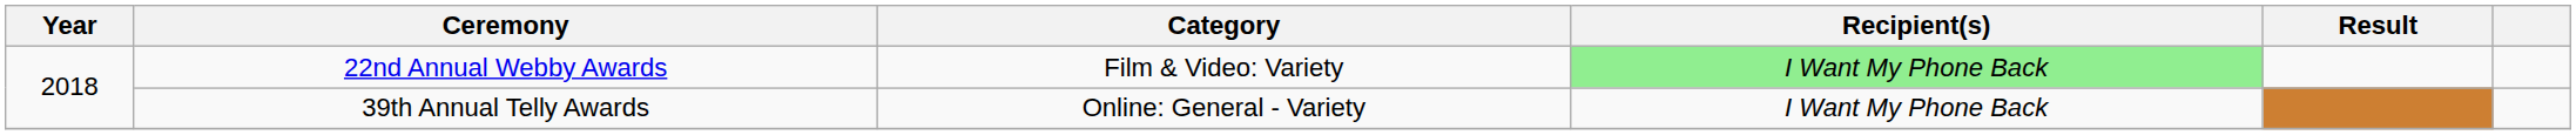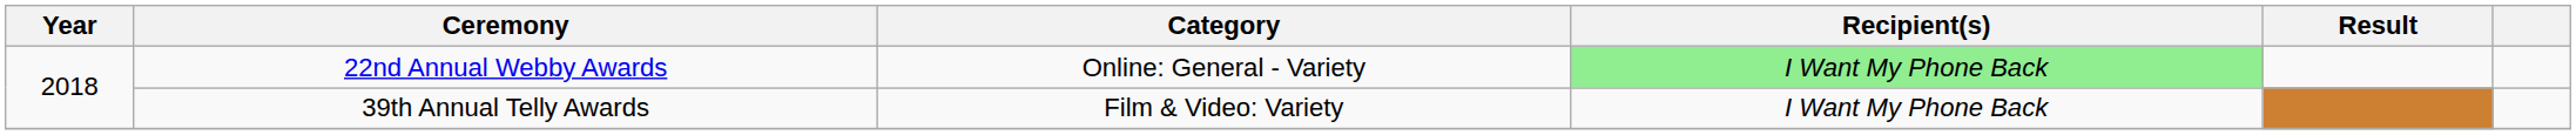 <table class="wikitable sortable plainrowheaders" style="width:100%;">
 <tr>
 <th scope="col" width="5%">Year</th>
 <th scope="col" width="29%">Ceremony</th>
 <th scope="col" width="27%">Category</th>
 <th scope="col" width="27%">Recipient(s)</th>
 <th scope="col" width="9%">Result</th>
 <th scope="col" width="3%" class="unsortable"></th>
 </tr>
 <tr>
 <td rowspan="2" align="center">2018</td>
 <td align="center"><a href='#'>22nd Annual Webby Awards</a></td>
-<td align="center">Film & Video: Variety</td>
+<td align="center">Online: General - Variety</td>
 <td align="center" style="background: lightgreen;"><em>I Want My Phone Back</em></td>
 <td></td>
 <td align="center"></td>
 </tr>
 <tr>
 <td align="center">39th Annual Telly Awards</td>
-<td align="center">Online: General - Variety</td>
+<td align="center">Film & Video: Variety</td>
 <td align="center"><em>I Want My Phone Back</em></td>
 <td align="center" bgcolor="#CD7F32"></td>
 <td align="center"></td>
 </tr>
 <tr>
 </tr>
 </table>
